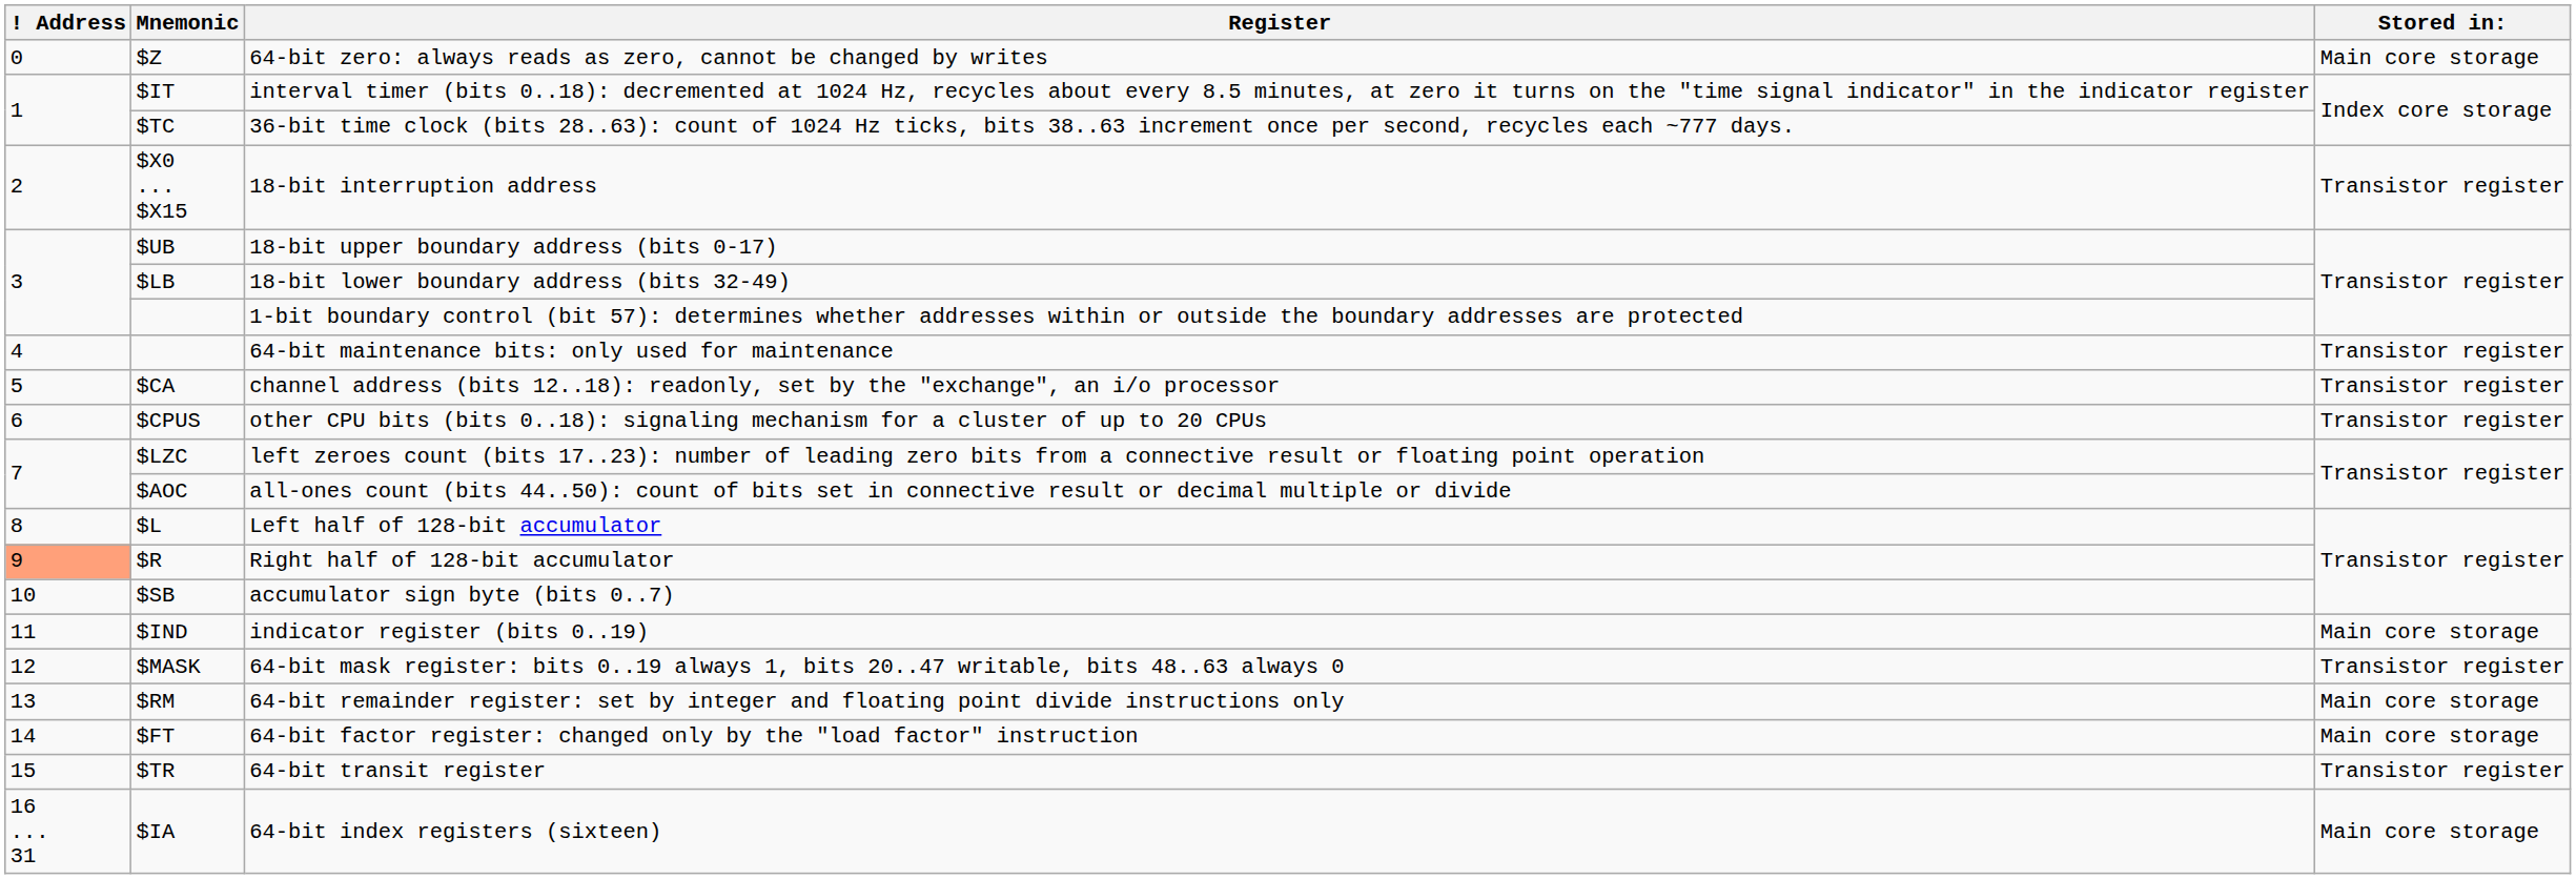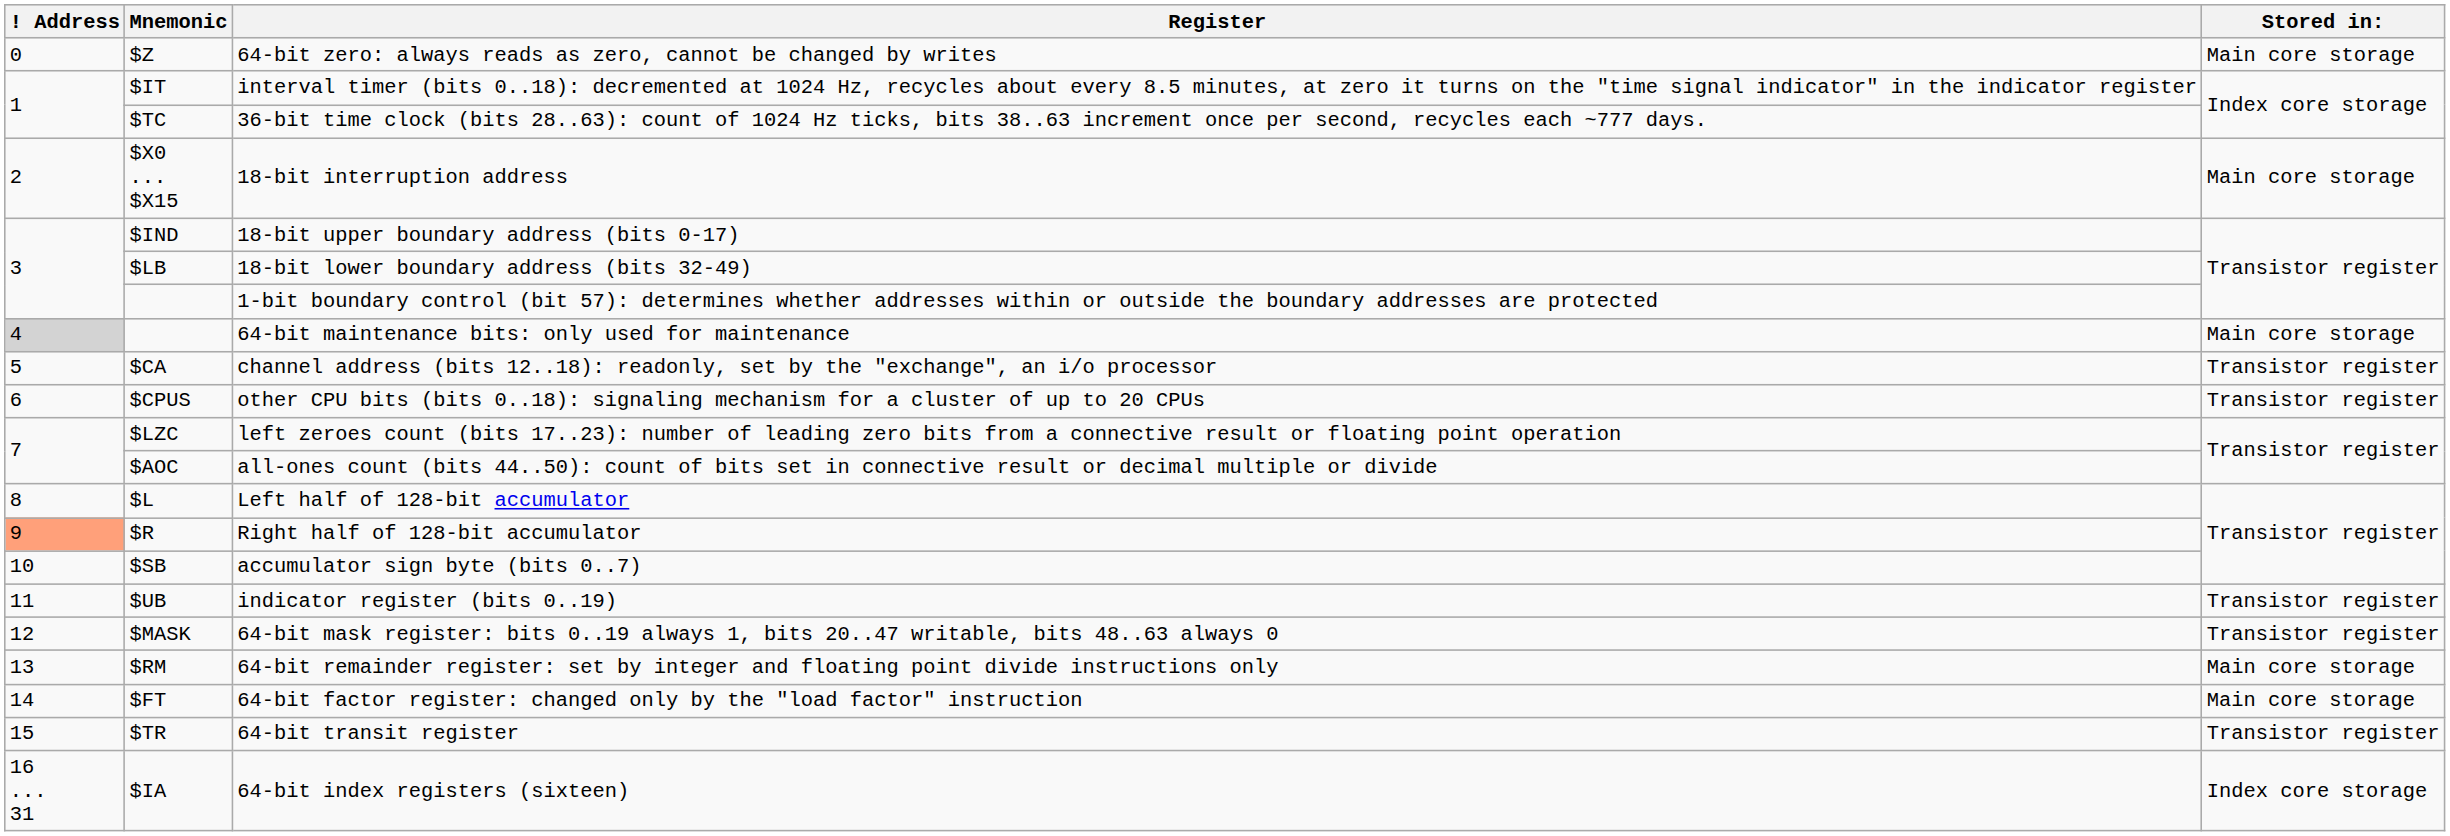 <table class="wikitable">
 <tr>
 <th>! Address</th>
 <th>Mnemonic</th>
 <th>Register</th>
 <th>Stored in:</th>
 </tr>
 <tr>
 <td>0</td>
 <td>$Z</td>
 <td>64-bit zero: always reads as zero, cannot be changed by writes</td>
 <td>Main core storage</td>
 </tr>
 <tr>
 <td rowspan="2">1</td>
 <td>$IT</td>
 <td>interval timer (bits 0..18): decremented at 1024 Hz, recycles about every 8.5 minutes, at zero it turns on the "time signal indicator" in the indicator register</td>
 <td rowspan="2">Index core storage</td>
 </tr>
 <tr>
 <td>$TC</td>
 <td>36-bit time clock (bits 28..63): count of 1024 Hz ticks, bits 38..63 increment once per second, recycles each ~777 days.</td>
 </tr>
 <tr>
 <td>2</td>
 <td>$X0<br>...<br>$X15</td>
 <td>18-bit interruption address</td>
-<td>Transistor register</td>
+<td>Main core storage</td>
 </tr>
 <tr>
 <td rowspan="3">3</td>
-<td>$UB</td>
+<td>$IND</td>
 <td>18-bit upper boundary address (bits 0-17)</td>
 <td rowspan="3">Transistor register</td>
 </tr>
 <tr>
 <td>$LB</td>
 <td>18-bit lower boundary address (bits 32-49)</td>
 </tr>
 <tr>
 <td></td>
 <td>1-bit boundary control (bit 57): determines whether addresses within or outside the boundary addresses are protected</td>
 </tr>
 <tr>
-<td>4</td>
+<td style="background: lightgrey;">4</td>
 <td></td>
 <td>64-bit maintenance bits: only used for maintenance</td>
-<td>Transistor register</td>
+<td>Main core storage</td>
 </tr>
 <tr>
 <td>5</td>
 <td>$CA</td>
 <td>channel address (bits 12..18): readonly, set by the "exchange", an i/o processor</td>
 <td>Transistor register</td>
 </tr>
 <tr>
 <td>6</td>
 <td>$CPUS</td>
 <td>other CPU bits (bits 0..18): signaling mechanism for a cluster of up to 20 CPUs</td>
 <td>Transistor register</td>
 </tr>
 <tr>
 <td rowspan="2">7</td>
 <td>$LZC</td>
 <td>left zeroes count (bits 17..23): number of leading zero bits from a connective result or floating point operation</td>
 <td rowspan="2">Transistor register</td>
 </tr>
 <tr>
 <td>$AOC</td>
 <td>all-ones count (bits 44..50): count of bits set in connective result or decimal multiple or divide</td>
 </tr>
 <tr>
 <td>8</td>
 <td>$L</td>
 <td>Left half of 128-bit <a href='#'>accumulator</a></td>
 <td rowspan="3">Transistor register</td>
 </tr>
 <tr>
 <td style="background: lightsalmon;">9</td>
 <td>$R</td>
 <td>Right half of 128-bit accumulator</td>
 </tr>
 <tr>
 <td>10</td>
 <td>$SB</td>
 <td>accumulator sign byte (bits 0..7)</td>
 </tr>
 <tr>
 <td>11</td>
-<td>$IND</td>
+<td>$UB</td>
 <td>indicator register (bits 0..19)</td>
-<td>Main core storage</td>
+<td>Transistor register</td>
 </tr>
 <tr>
 <td>12</td>
 <td>$MASK</td>
 <td>64-bit mask register: bits 0..19 always 1, bits 20..47 writable, bits 48..63 always 0</td>
 <td>Transistor register</td>
 </tr>
 <tr>
 <td>13</td>
 <td>$RM</td>
 <td>64-bit remainder register: set by integer and floating point divide instructions only</td>
 <td>Main core storage</td>
 </tr>
 <tr>
 <td>14</td>
 <td>$FT</td>
 <td>64-bit factor register: changed only by the "load factor" instruction</td>
 <td>Main core storage</td>
 </tr>
 <tr>
 <td>15</td>
 <td>$TR</td>
 <td>64-bit transit register</td>
 <td>Transistor register</td>
 </tr>
 <tr>
 <td>16<br>...<br>31</td>
 <td>$IA</td>
 <td>64-bit index registers (sixteen)</td>
-<td>Main core storage</td>
+<td>Index core storage</td>
 </tr>
 </table>
